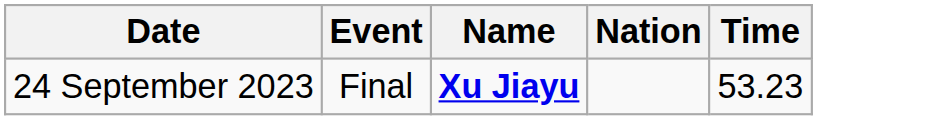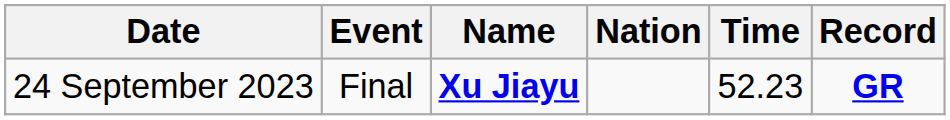 <table class=wikitable style=text-align:center>
 <tr>
 <th>Date</th>
 <th>Event</th>
 <th>Name</th>
 <th>Nation</th>
 <th>Time</th>
+<th>Record</th>
 </tr>
 <tr>
 <td>24 September 2023</td>
 <td>Final</td>
 <td align=left><strong><a href='#'>Xu Jiayu</a></strong></td>
 <td align=left></td>
-<td>53.23</td>
+<td>52.23</td>
+<td><strong><a href='#'>GR</a></strong></td>
 </tr>
 </table>
